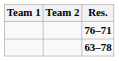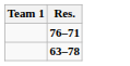 <table class="wikitable">
 <tr>
 <th><strong>Team 1</strong></th>
-<th><strong>Team 2</strong></th>
 <th><strong>Res.</strong></th>
 </tr>
 <tr>
-<td></td>
 <td></td>
 <td><strong>76–71</strong></td>
 </tr>
 <tr>
 <td></td>
-<td></td>
 <td><strong>63–78</strong></td>
 </tr>
 </table>
